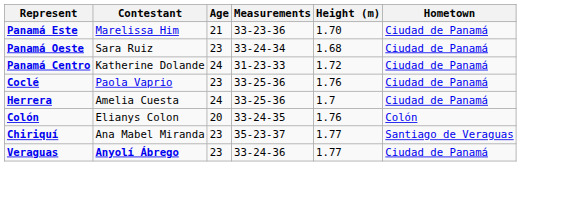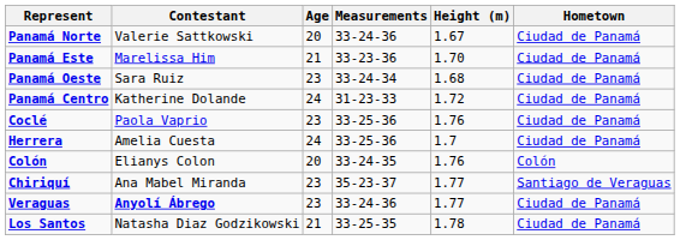 <table class="sortable wikitable">
 <tr>
 <th>Represent</th>
 <th>Contestant</th>
 <th>Age</th>
 <th>Measurements</th>
 <th>Height (m)</th>
 <th>Hometown</th>
+</tr>
+<tr>
+<td><strong><a href='#'>Panamá Norte</a></strong></td>
+<td>Valerie Sattkowski</td>
+<td>20</td>
+<td>33-24-36</td>
+<td>1.67</td>
+<td><a href='#'>Ciudad de Panamá</a></td>
 </tr>
 <tr>
 <td><strong><a href='#'>Panamá Este</a></strong></td>
 <td><a href='#'>Marelissa Him</a></td>
 <td>21</td>
 <td>33-23-36</td>
 <td>1.70</td>
 <td><a href='#'>Ciudad de Panamá</a></td>
 </tr>
 <tr>
 <td><strong><a href='#'>Panamá Oeste</a></strong></td>
 <td>Sara Ruiz</td>
 <td>23</td>
 <td>33-24-34</td>
 <td>1.68</td>
 <td><a href='#'>Ciudad de Panamá</a></td>
 </tr>
 <tr>
 <td><strong><a href='#'>Panamá Centro</a></strong></td>
 <td>Katherine Dolande</td>
 <td>24</td>
 <td>31-23-33</td>
 <td>1.72</td>
 <td><a href='#'>Ciudad de Panamá</a></td>
 </tr>
 <tr>
 <td><strong><a href='#'>Coclé</a></strong></td>
 <td><a href='#'>Paola Vaprio</a></td>
 <td>23</td>
 <td>33-25-36</td>
 <td>1.76</td>
 <td><a href='#'>Ciudad de Panamá</a></td>
 </tr>
 <tr>
 <td><strong><a href='#'>Herrera</a></strong></td>
 <td>Amelia Cuesta</td>
 <td>24</td>
 <td>33-25-36</td>
 <td>1.7</td>
 <td><a href='#'>Ciudad de Panamá</a></td>
 </tr>
 <tr>
 <td><strong><a href='#'>Colón</a></strong></td>
 <td>Elianys Colon</td>
 <td>20</td>
 <td>33-24-35</td>
 <td>1.76</td>
 <td><a href='#'>Colón</a></td>
 </tr>
 <tr>
 <td><strong><a href='#'>Chiriquí</a></strong></td>
 <td>Ana Mabel Miranda</td>
 <td>23</td>
 <td>35-23-37</td>
 <td>1.77</td>
 <td><a href='#'>Santiago de Veraguas</a></td>
 </tr>
 <tr>
 <td><strong><a href='#'>Veraguas</a></strong></td>
 <td><strong><a href='#'>Anyolí Ábrego</a></strong></td>
 <td>23</td>
 <td>33-24-36</td>
 <td>1.77</td>
 <td><a href='#'>Ciudad de Panamá</a></td>
 </tr>
+<tr>
+<td><strong><a href='#'>Los Santos</a></strong></td>
+<td>Natasha Diaz Godzikowski</td>
+<td>21</td>
+<td>33-25-35</td>
+<td>1.78</td>
+<td><a href='#'>Ciudad de Panamá</a></td>
+</tr>
 </table>
